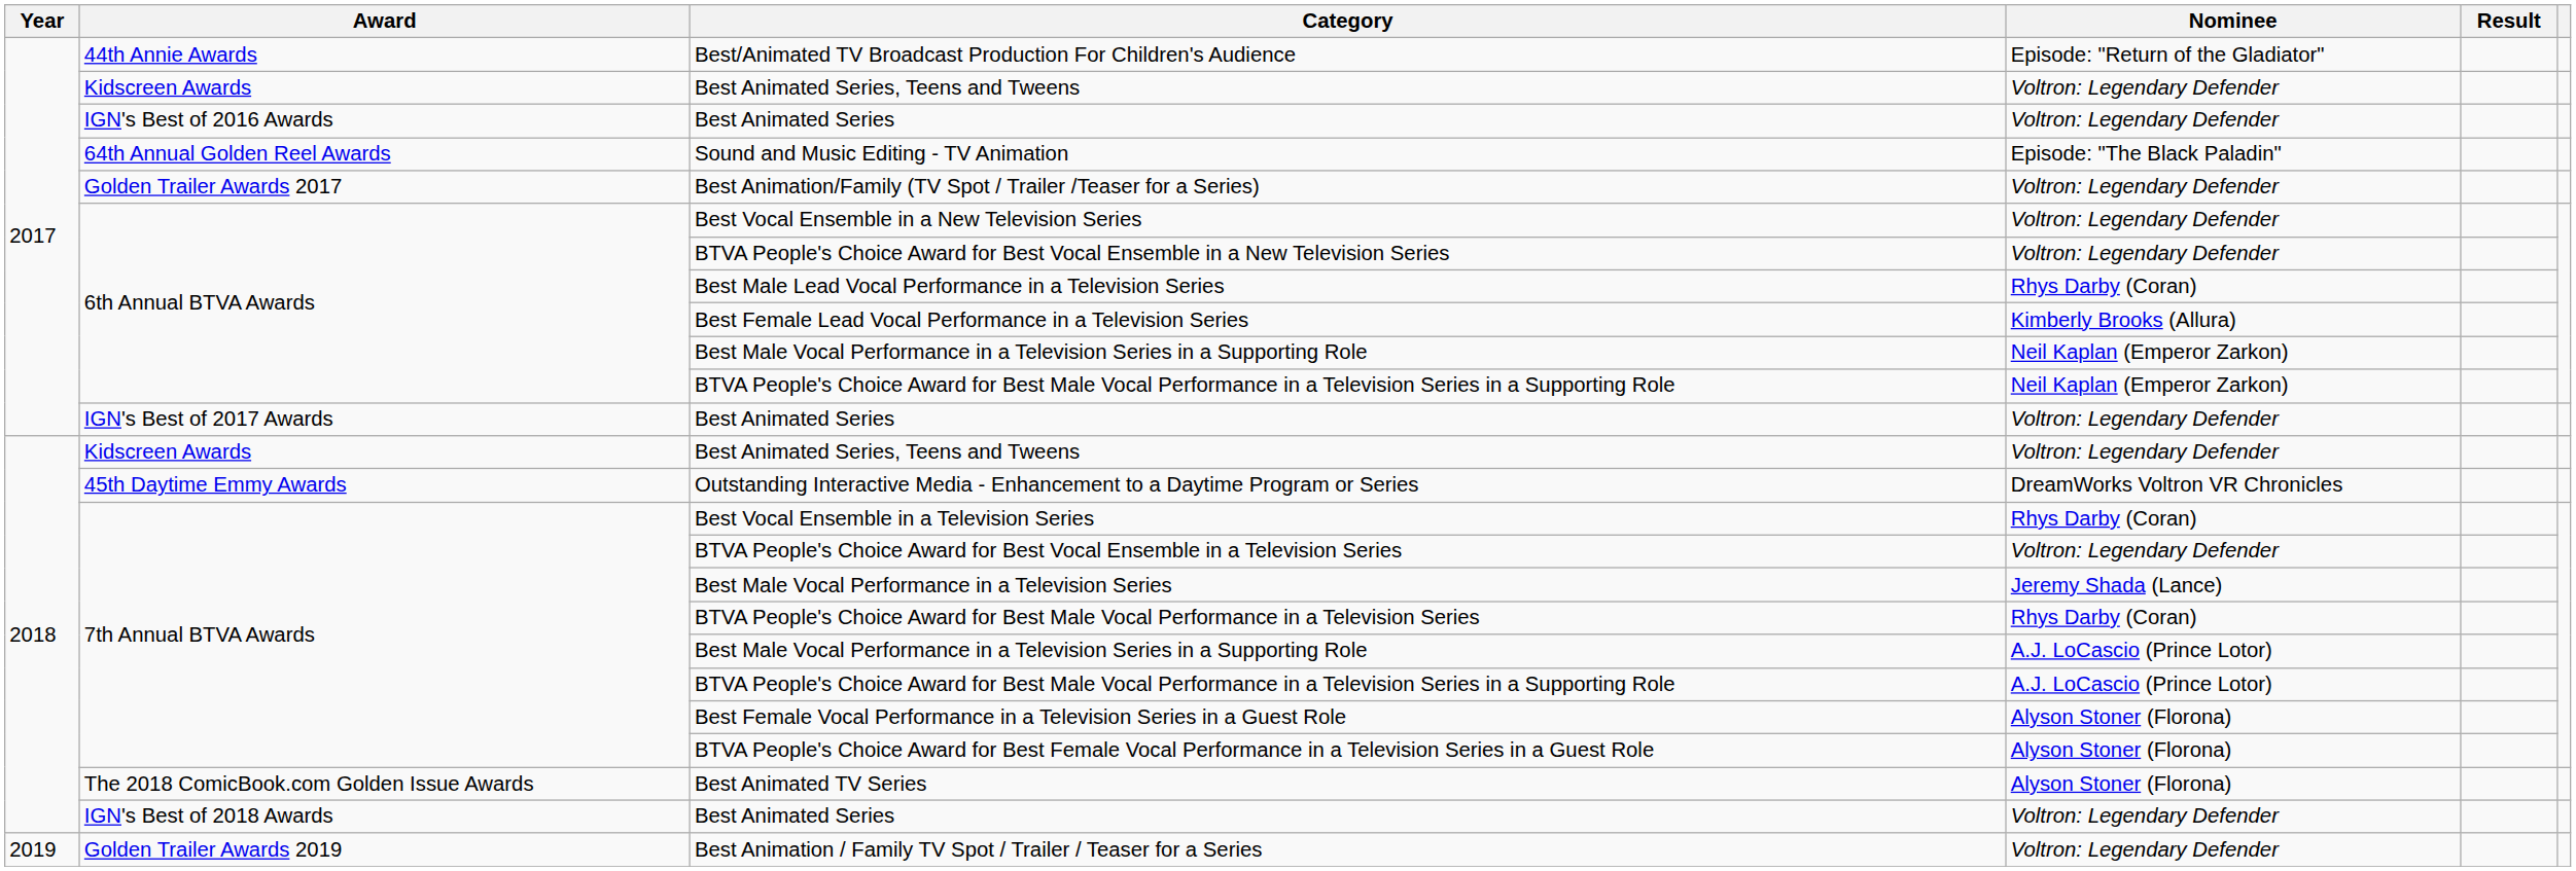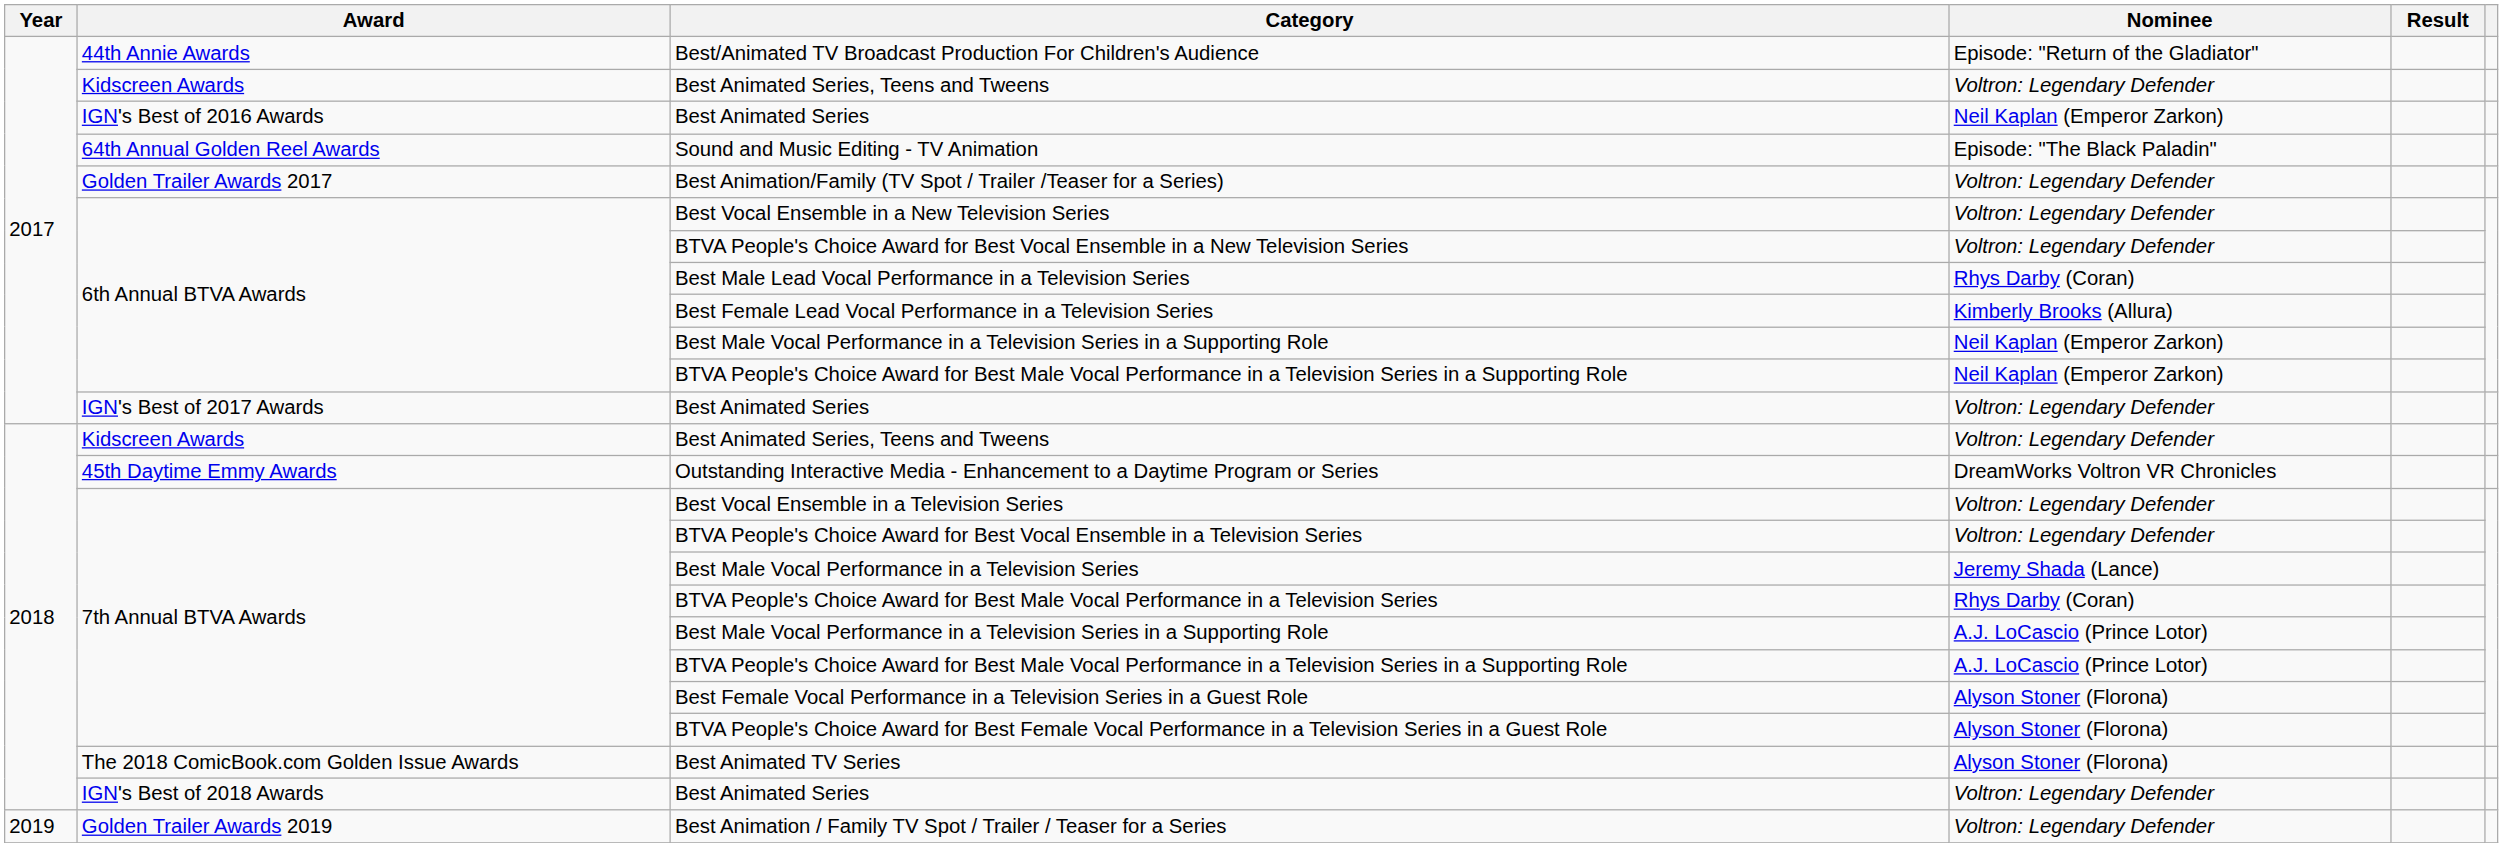 <table class="wikitable"  style="width:99%">
 <tr>
 <th>Year</th>
 <th>Award</th>
 <th>Category</th>
 <th>Nominee</th>
 <th>Result</th>
 <th></th>
 </tr>
 <tr>
 <td rowspan="12">2017</td>
 <td><a href='#'>44th Annie Awards</a></td>
 <td>Best/Animated TV Broadcast Production For Children's Audience</td>
 <td>Episode: "Return of the Gladiator"</td>
 <td></td>
 <td></td>
 </tr>
 <tr>
 <td><a href='#'>Kidscreen Awards</a></td>
 <td>Best Animated Series, Teens and Tweens</td>
 <td><em>Voltron: Legendary Defender</em></td>
 <td></td>
 <td></td>
 </tr>
 <tr>
 <td><a href='#'>IGN</a>'s Best of 2016 Awards</td>
 <td>Best Animated Series</td>
-<td><em>Voltron: Legendary Defender</em></td>
+<td><a href='#'>Neil Kaplan</a> (Emperor Zarkon)</td>
 <td></td>
 <td></td>
 </tr>
 <tr>
 <td><a href='#'>64th Annual Golden Reel Awards</a></td>
 <td>Sound and Music Editing - TV Animation</td>
 <td>Episode: "The Black Paladin"</td>
 <td></td>
 <td></td>
 </tr>
 <tr>
 <td><a href='#'>Golden Trailer Awards</a> 2017</td>
 <td>Best Animation/Family (TV Spot / Trailer /Teaser for a Series)</td>
 <td><em>Voltron: Legendary Defender</em></td>
 <td></td>
 <td></td>
 </tr>
 <tr>
 <td rowspan="6">6th Annual BTVA Awards</td>
 <td>Best Vocal Ensemble in a New Television Series</td>
 <td><em>Voltron: Legendary Defender</em></td>
 <td></td>
 <td rowspan="6"></td>
 </tr>
 <tr>
 <td>BTVA People's Choice Award for Best Vocal Ensemble in a New Television Series</td>
 <td><em>Voltron: Legendary Defender</em></td>
 <td></td>
 </tr>
 <tr>
 <td>Best Male Lead Vocal Performance in a Television Series</td>
 <td><a href='#'>Rhys Darby</a> (Coran)</td>
 <td></td>
 </tr>
 <tr>
 <td>Best Female Lead Vocal Performance in a Television Series</td>
 <td><a href='#'>Kimberly Brooks</a> (Allura)</td>
 <td></td>
 </tr>
 <tr>
 <td>Best Male Vocal Performance in a Television Series in a Supporting Role</td>
 <td><a href='#'>Neil Kaplan</a> (Emperor Zarkon)</td>
 <td></td>
 </tr>
 <tr>
 <td>BTVA People's Choice Award for Best Male Vocal Performance in a Television Series in a Supporting Role</td>
 <td><a href='#'>Neil Kaplan</a> (Emperor Zarkon)</td>
 <td></td>
 </tr>
 <tr>
 <td><a href='#'>IGN</a>'s Best of 2017 Awards</td>
 <td>Best Animated Series</td>
 <td><em>Voltron: Legendary Defender</em></td>
 <td></td>
 <td></td>
 </tr>
 <tr>
 <td rowspan="12">2018</td>
 <td><a href='#'>Kidscreen Awards</a></td>
 <td>Best Animated Series, Teens and Tweens</td>
 <td><em>Voltron: Legendary Defender</em></td>
 <td></td>
 <td></td>
 </tr>
 <tr>
 <td><a href='#'>45th Daytime Emmy Awards</a></td>
 <td>Outstanding Interactive Media - Enhancement to a Daytime Program or Series</td>
 <td>DreamWorks Voltron VR Chronicles</td>
 <td></td>
 <td></td>
 </tr>
 <tr>
 <td rowspan="8">7th Annual BTVA Awards</td>
 <td>Best Vocal Ensemble in a Television Series</td>
-<td><a href='#'>Rhys Darby</a> (Coran)</td>
+<td><em>Voltron: Legendary Defender</em></td>
 <td></td>
 <td rowspan="8"></td>
 </tr>
 <tr>
 <td>BTVA People's Choice Award for Best Vocal Ensemble in a Television Series</td>
 <td><em>Voltron: Legendary Defender</em></td>
 <td></td>
 </tr>
 <tr>
 <td>Best Male Vocal Performance in a Television Series</td>
 <td><a href='#'>Jeremy Shada</a> (Lance)</td>
 <td></td>
 </tr>
 <tr>
 <td>BTVA People's Choice Award for Best Male Vocal Performance in a Television Series</td>
 <td><a href='#'>Rhys Darby</a> (Coran)</td>
 <td></td>
 </tr>
 <tr>
 <td>Best Male Vocal Performance in a Television Series in a Supporting Role</td>
 <td><a href='#'>A.J. LoCascio</a> (Prince Lotor)</td>
 <td></td>
 </tr>
 <tr>
 <td>BTVA People's Choice Award for Best Male Vocal Performance in a Television Series in a Supporting Role</td>
 <td><a href='#'>A.J. LoCascio</a> (Prince Lotor)</td>
 <td></td>
 </tr>
 <tr>
 <td>Best Female Vocal Performance in a Television Series in a Guest Role</td>
 <td><a href='#'>Alyson Stoner</a> (Florona)</td>
 <td></td>
 </tr>
 <tr>
 <td>BTVA People's Choice Award for Best Female Vocal Performance in a Television Series in a Guest Role</td>
 <td><a href='#'>Alyson Stoner</a> (Florona)</td>
 <td></td>
 </tr>
 <tr>
 <td>The 2018 ComicBook.com Golden Issue Awards</td>
 <td>Best Animated TV Series</td>
 <td><a href='#'>Alyson Stoner</a> (Florona)</td>
 <td></td>
 <td></td>
 </tr>
 <tr>
 <td><a href='#'>IGN</a>'s Best of 2018 Awards</td>
 <td>Best Animated Series</td>
 <td><em>Voltron: Legendary Defender</em></td>
 <td></td>
 <td></td>
 </tr>
 <tr>
 <td>2019</td>
 <td><a href='#'>Golden Trailer Awards</a> 2019</td>
 <td>Best Animation / Family TV Spot / Trailer / Teaser for a Series</td>
 <td><em>Voltron: Legendary Defender</em></td>
 <td></td>
 <td></td>
 </tr>
 </table>
